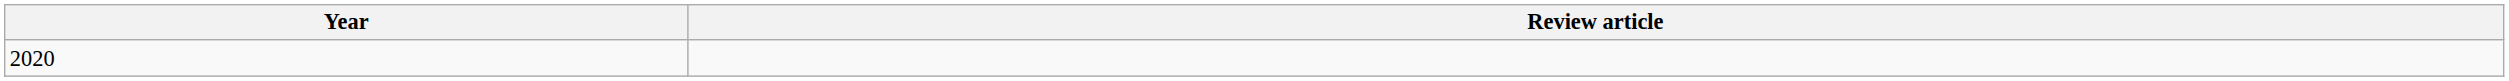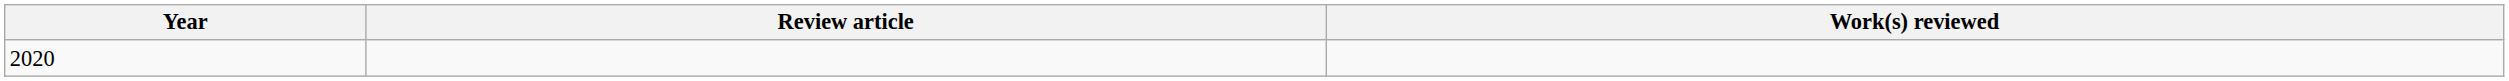 <table class='wikitable sortable' width='90%'>
 <tr>
 <th>Year</th>
 <th class='unsortable'>Review article</th>
+<th class='unsortable'>Work(s) reviewed</th>
 </tr>
 <tr>
 <td>2020</td>
 <td></td>
+<td></td>
 </tr>
 </table>
